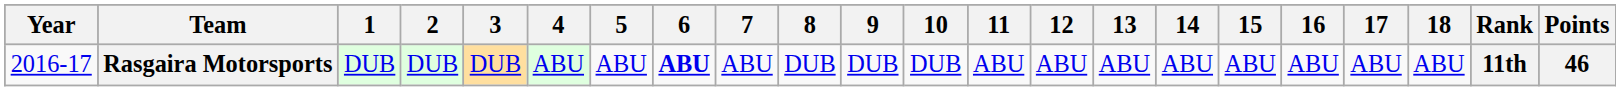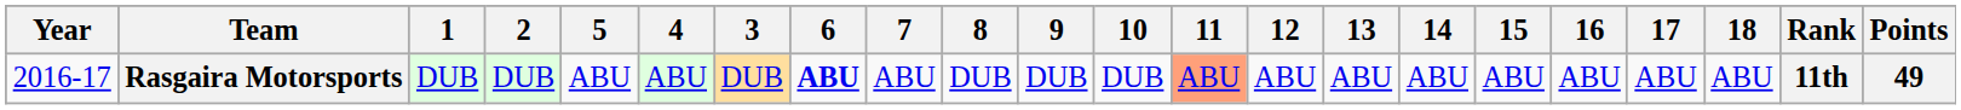 <table class="wikitable" style="text-align:center; font-size:85%">
 <tr>
 <th>Year</th>
 <th>Team</th>
 <th>1</th>
 <th>2</th>
+<th>5</th>
+<th>4</th>
 <th>3</th>
-<th>4</th>
-<th>5</th>
 <th>6</th>
 <th>7</th>
 <th>8</th>
 <th>9</th>
 <th>10</th>
 <th>11</th>
 <th>12</th>
 <th>13</th>
 <th>14</th>
 <th>15</th>
 <th>16</th>
 <th>17</th>
 <th>18</th>
 <th>Rank</th>
 <th>Points</th>
 </tr>
 <tr>
 <td nowrap><a href='#'>2016-17</a></td>
 <th nowrap>Rasgaira Motorsports</th>
 <td style="background:#DFFFDF;"><a href='#'>DUB</a><br></td>
 <td style="background:#DFFFDF;"><a href='#'>DUB</a><br></td>
+<td><a href='#'>ABU</a><br></td>
+<td style="background:#DFFFDF;"><a href='#'>ABU</a><br></td>
 <td style="background:#FFDF9F;"><a href='#'>DUB</a><br></td>
-<td style="background:#DFFFDF;"><a href='#'>ABU</a><br></td>
-<td><a href='#'>ABU</a><br></td>
 <td><strong><a href='#'>ABU</a><br></strong></td>
 <td><a href='#'>ABU</a><br></td>
 <td><a href='#'>DUB</a><br></td>
 <td><a href='#'>DUB</a><br></td>
 <td><a href='#'>DUB</a><br></td>
-<td><a href='#'>ABU</a><br></td>
+<td style="background: lightsalmon;"><a href='#'>ABU</a><br></td>
 <td><a href='#'>ABU</a><br></td>
 <td><a href='#'>ABU</a><br></td>
 <td><a href='#'>ABU</a><br></td>
 <td><a href='#'>ABU</a><br></td>
 <td><a href='#'>ABU</a><br></td>
 <td><a href='#'>ABU</a><br></td>
 <td><a href='#'>ABU</a><br></td>
 <th>11th</th>
-<th>46</th>
+<th>49</th>
 </tr>
 </table>
